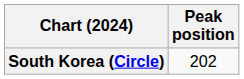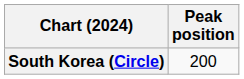 <table class="wikitable plainrowheaders sortable" style="text-align:center">
 <tr>
 <th scope="col">Chart (2024)</th>
 <th scope="col">Peak<br>position</th>
 </tr>
 <tr>
 <th scope="row">South Korea (<a href='#'>Circle</a>)</th>
-<td>202</td>
+<td>200</td>
 </tr>
 </table>
